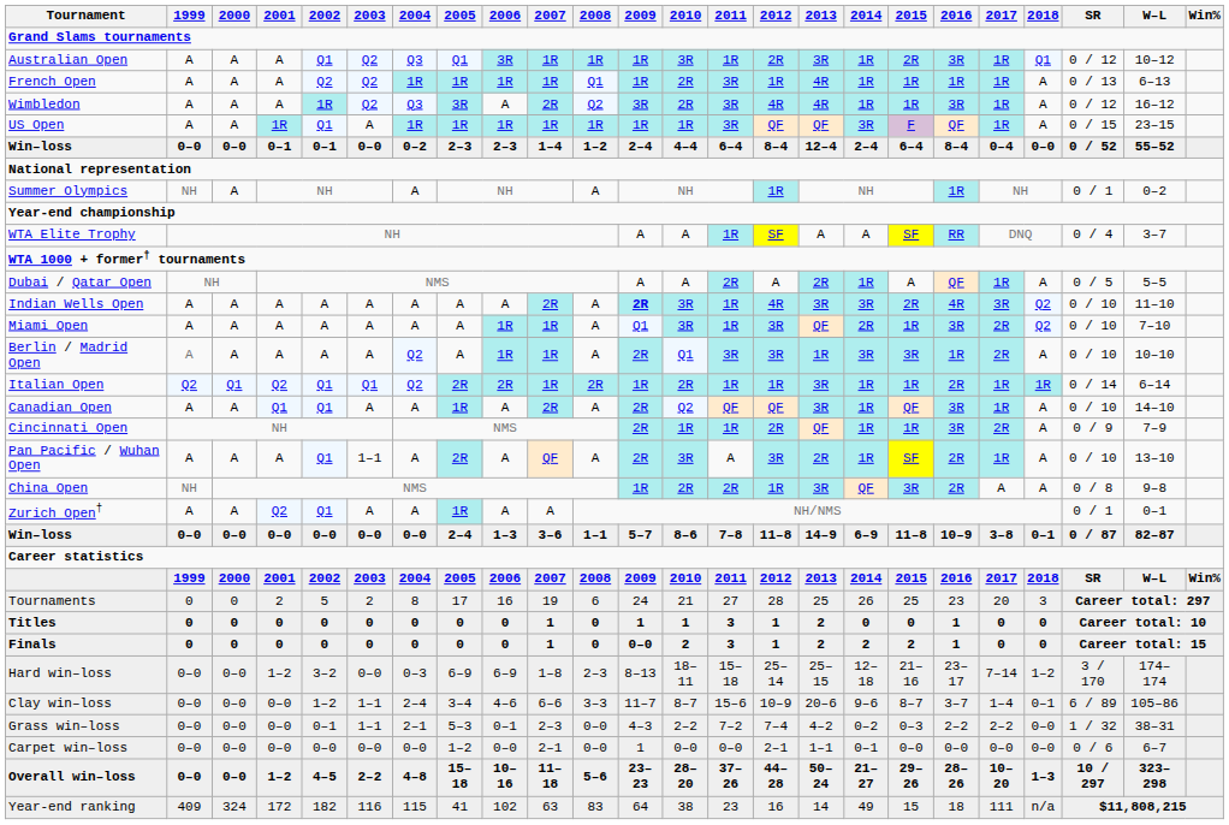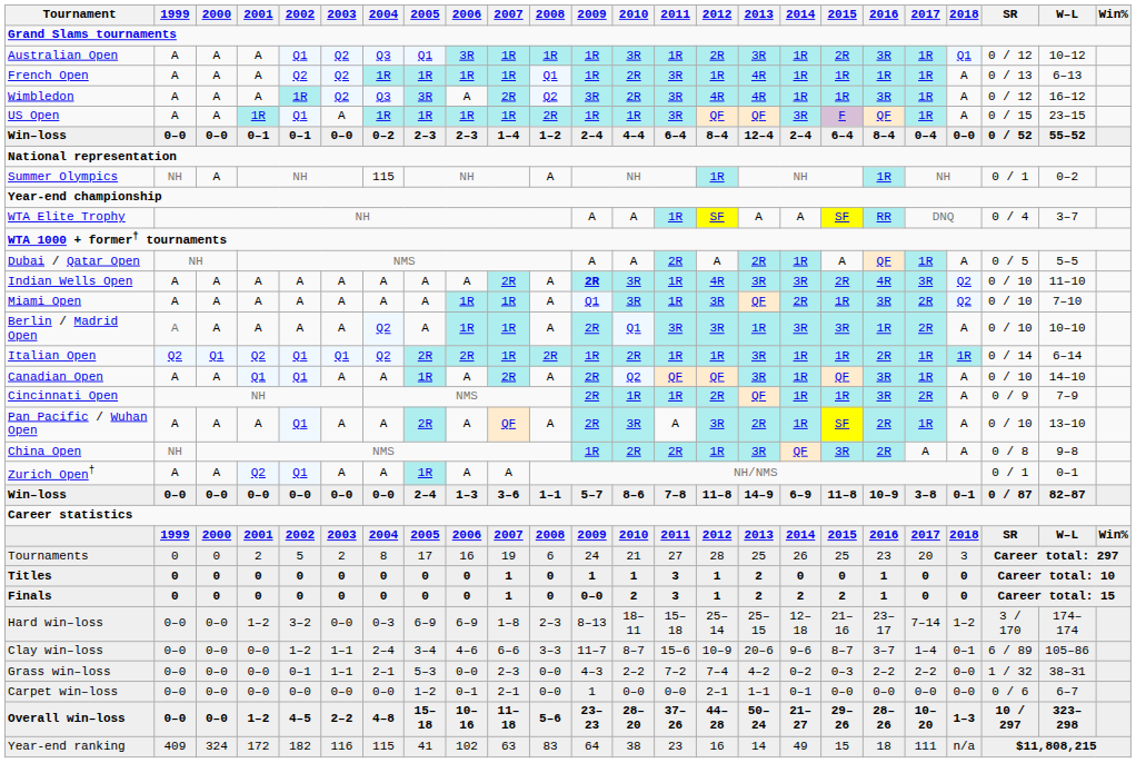 <table class="wikitable nowrap" style=text-align:center;font-size:92%>
 <tr>
 <th width=140>Tournament</th>
 <th width=35><a href='#'>1999</a></th>
 <th width=35><a href='#'>2000</a></th>
 <th width=35><a href='#'>2001</a></th>
 <th width=35><a href='#'>2002</a></th>
 <th width=35><a href='#'>2003</a></th>
 <th width=35><a href='#'>2004</a></th>
 <th width=35><a href='#'>2005</a></th>
 <th width=35><a href='#'>2006</a></th>
 <th width=35><a href='#'>2007</a></th>
 <th width=35><a href='#'>2008</a></th>
 <th width=35><a href='#'>2009</a></th>
 <th width=35><a href='#'>2010</a></th>
 <th width=35><a href='#'>2011</a></th>
 <th width=35><a href='#'>2012</a></th>
 <th width=35><a href='#'>2013</a></th>
 <th width=35><a href='#'>2014</a></th>
 <th width=35><a href='#'>2015</a></th>
 <th width=35><a href='#'>2016</a></th>
 <th width=35><a href='#'>2017</a></th>
 <th><a href='#'>2018</a></th>
 <th width="50">SR</th>
 <th width=50>W–L</th>
 <th>Win%</th>
 </tr>
 <tr>
 <td colspan="24" style="text-align:left;"><strong><a href='#'>Grand Slams tournaments</a></strong></td>
 </tr>
 <tr>
 <td align=left><a href='#'>Australian Open</a></td>
 <td>A</td>
 <td>A</td>
 <td>A</td>
 <td bgcolor=f0f8ff><a href='#'>Q1</a></td>
 <td bgcolor=f0f8ff><a href='#'>Q2</a></td>
 <td bgcolor=f0f8ff><a href='#'>Q3</a></td>
 <td bgcolor=f0f8ff><a href='#'>Q1</a></td>
 <td bgcolor=afeeee><a href='#'>3R</a></td>
 <td bgcolor=afeeee><a href='#'>1R</a></td>
 <td bgcolor=afeeee><a href='#'>1R</a></td>
 <td bgcolor=afeeee><a href='#'>1R</a></td>
 <td bgcolor=afeeee><a href='#'>3R</a></td>
 <td bgcolor=afeeee><a href='#'>1R</a></td>
 <td bgcolor=afeeee><a href='#'>2R</a></td>
 <td bgcolor=afeeee><a href='#'>3R</a></td>
 <td bgcolor=afeeee><a href='#'>1R</a></td>
 <td bgcolor=afeeee><a href='#'>2R</a></td>
 <td bgcolor=afeeee><a href='#'>3R</a></td>
 <td bgcolor=afeeee><a href='#'>1R</a></td>
 <td bgcolor=f0f8ff><a href='#'>Q1</a></td>
 <td>0 / 12</td>
 <td>10–12</td>
 <td></td>
 </tr>
 <tr>
 <td align=left><a href='#'>French Open</a></td>
 <td>A</td>
 <td>A</td>
 <td>A</td>
 <td bgcolor=f0f8ff><a href='#'>Q2</a></td>
 <td bgcolor=f0f8ff><a href='#'>Q2</a></td>
 <td bgcolor=afeeee><a href='#'>1R</a></td>
 <td bgcolor=afeeee><a href='#'>1R</a></td>
 <td bgcolor=afeeee><a href='#'>1R</a></td>
 <td bgcolor=afeeee><a href='#'>1R</a></td>
 <td bgcolor=f0f8ff><a href='#'>Q1</a></td>
 <td bgcolor=afeeee><a href='#'>1R</a></td>
 <td bgcolor=afeeee><a href='#'>2R</a></td>
 <td bgcolor=afeeee><a href='#'>3R</a></td>
 <td bgcolor=afeeee><a href='#'>1R</a></td>
 <td bgcolor=afeeee><a href='#'>4R</a></td>
 <td bgcolor=afeeee><a href='#'>1R</a></td>
 <td bgcolor=afeeee><a href='#'>1R</a></td>
 <td bgcolor=afeeee><a href='#'>1R</a></td>
 <td bgcolor=afeeee><a href='#'>1R</a></td>
 <td>A</td>
 <td>0 / 13</td>
 <td>6–13</td>
 <td></td>
 </tr>
 <tr>
 <td align=left><a href='#'>Wimbledon</a></td>
 <td>A</td>
 <td>A</td>
 <td>A</td>
 <td bgcolor=afeeee><a href='#'>1R</a></td>
 <td bgcolor=f0f8ff><a href='#'>Q2</a></td>
 <td bgcolor=f0f8ff><a href='#'>Q3</a></td>
 <td bgcolor=afeeee><a href='#'>3R</a></td>
 <td>A</td>
 <td bgcolor=afeeee><a href='#'>2R</a></td>
 <td bgcolor=f0f8ff><a href='#'>Q2</a></td>
 <td bgcolor=afeeee><a href='#'>3R</a></td>
 <td bgcolor=afeeee><a href='#'>2R</a></td>
 <td bgcolor=afeeee><a href='#'>3R</a></td>
 <td bgcolor=afeeee><a href='#'>4R</a></td>
 <td bgcolor=afeeee><a href='#'>4R</a></td>
 <td bgcolor=afeeee><a href='#'>1R</a></td>
 <td bgcolor=afeeee><a href='#'>1R</a></td>
 <td bgcolor=afeeee><a href='#'>3R</a></td>
 <td bgcolor=afeeee><a href='#'>1R</a></td>
 <td>A</td>
 <td>0 / 12</td>
 <td>16–12</td>
 <td></td>
 </tr>
 <tr>
 <td align=left><a href='#'>US Open</a></td>
 <td>A</td>
 <td>A</td>
 <td bgcolor=afeeee><a href='#'>1R</a></td>
 <td bgcolor=f0f8ff><a href='#'>Q1</a></td>
 <td>A</td>
 <td bgcolor=afeeee><a href='#'>1R</a></td>
 <td bgcolor=afeeee><a href='#'>1R</a></td>
 <td bgcolor=afeeee><a href='#'>1R</a></td>
 <td bgcolor=afeeee><a href='#'>1R</a></td>
-<td bgcolor=afeeee><a href='#'>1R</a></td>
+<td bgcolor=afeeee><a href='#'>2R</a></td>
 <td bgcolor=afeeee><a href='#'>1R</a></td>
 <td bgcolor=afeeee><a href='#'>1R</a></td>
 <td bgcolor=afeeee><a href='#'>3R</a></td>
 <td bgcolor=ffebcd><a href='#'>QF</a></td>
 <td bgcolor=ffebcd><a href='#'>QF</a></td>
 <td bgcolor=afeeee><a href='#'>3R</a></td>
 <td bgcolor=thistle><a href='#'>F</a></td>
 <td bgcolor=ffebcd><a href='#'>QF</a></td>
 <td bgcolor=afeeee><a href='#'>1R</a></td>
 <td>A</td>
 <td>0 / 15</td>
 <td>23–15</td>
 <td></td>
 </tr>
 <tr style=background:#efefef;font-weight:bold>
 <td style="text-align:left;">Win–loss</td>
 <td>0–0</td>
 <td>0–0</td>
 <td>0–1</td>
 <td>0–1</td>
 <td>0–0</td>
 <td>0–2</td>
 <td>2–3</td>
 <td>2–3</td>
 <td>1–4</td>
 <td>1–2</td>
 <td>2–4</td>
 <td>4–4</td>
 <td>6–4</td>
 <td>8–4</td>
 <td>12–4</td>
 <td>2–4</td>
 <td>6–4</td>
 <td>8–4</td>
 <td>0–4</td>
 <td>0–0</td>
 <td>0 / 52</td>
 <td>55–52</td>
 <td></td>
 </tr>
 <tr>
 <td colspan="24" align="left"><strong>National representation</strong></td>
 </tr>
 <tr>
 <td align=left><a href='#'>Summer Olympics</a></td>
 <td style=color:#767676>NH</td>
 <td>A</td>
 <td colspan=3 style=color:#767676>NH</td>
-<td>A</td>
+<td>115</td>
 <td colspan=3 style=color:#767676>NH</td>
 <td>A</td>
 <td colspan=3 style=color:#767676>NH</td>
 <td bgcolor=afeeee><a href='#'>1R</a></td>
 <td colspan=3 style=color:#767676>NH</td>
 <td bgcolor=afeeee><a href='#'>1R</a></td>
 <td colspan="2" style="color:#767676">NH</td>
 <td>0 / 1</td>
 <td>0–2</td>
 <td></td>
 </tr>
 <tr>
 <td colspan="24" align="left"><strong>Year-end championship</strong></td>
 </tr>
 <tr>
 <td align=left><a href='#'>WTA Elite Trophy</a></td>
 <td colspan=10 style=color:#767676>NH</td>
 <td>A</td>
 <td>A</td>
 <td bgcolor=afeeee><a href='#'>1R</a></td>
 <td bgcolor=yellow><a href='#'>SF</a></td>
 <td>A</td>
 <td>A</td>
 <td bgcolor=yellow><a href='#'>SF</a></td>
 <td bgcolor=afeeee><a href='#'>RR</a></td>
 <td colspan="2" style="color:#767676">DNQ</td>
 <td>0 / 4</td>
 <td>3–7</td>
 <td></td>
 </tr>
 <tr>
 <td colspan="24" style="text-align:left"><strong><a href='#'>WTA 1000</a> + former<sup>†</sup> tournaments</strong></td>
 </tr>
 <tr>
 <td align="left"><a href='#'>Dubai</a> / <a href='#'>Qatar Open</a></td>
 <td colspan="2" style="color:#767676">NH</td>
 <td colspan="8" style="color:#767676">NMS</td>
 <td>A</td>
 <td>A</td>
 <td bgcolor="afeeee"><a href='#'>2R</a></td>
 <td>A</td>
 <td bgcolor=afeeee><a href='#'>2R</a></td>
 <td bgcolor=afeeee><a href='#'>1R</a></td>
 <td>A</td>
 <td bgcolor=ffebcd><a href='#'>QF</a></td>
 <td bgcolor="afeeee"><a href='#'>1R</a></td>
 <td>A</td>
 <td>0 / 5</td>
 <td>5–5</td>
 <td></td>
 </tr>
 <tr>
 <td align="left"><a href='#'>Indian Wells Open</a></td>
 <td>A</td>
 <td>A</td>
 <td>A</td>
 <td>A</td>
 <td>A</td>
 <td>A</td>
 <td>A</td>
 <td>A</td>
 <td bgcolor="afeeee"><a href='#'>2R</a></td>
 <td>A</td>
 <td bgcolor="afeeee"><strong><a href='#'>2R</a></strong></td>
 <td bgcolor="afeeee"><a href='#'>3R</a></td>
 <td bgcolor="afeeee"><a href='#'>1R</a></td>
 <td bgcolor="afeeee"><a href='#'>4R</a></td>
 <td bgcolor="afeeee"><a href='#'>3R</a></td>
 <td bgcolor="afeeee"><a href='#'>3R</a></td>
 <td bgcolor="afeeee"><a href='#'>2R</a></td>
 <td bgcolor="afeeee"><a href='#'>4R</a></td>
 <td bgcolor="afeeee"><a href='#'>3R</a></td>
 <td bgcolor=f0f8ff><a href='#'>Q2</a></td>
 <td>0 / 10</td>
 <td>11–10</td>
 <td></td>
 </tr>
 <tr>
 <td align="left"><a href='#'>Miami Open</a></td>
 <td>A</td>
 <td>A</td>
 <td>A</td>
 <td>A</td>
 <td>A</td>
 <td>A</td>
 <td>A</td>
 <td bgcolor="afeeee"><a href='#'>1R</a></td>
 <td bgcolor="afeeee"><a href='#'>1R</a></td>
 <td>A</td>
 <td bgcolor=f0f8ff><a href='#'>Q1</a></td>
 <td bgcolor="afeeee"><a href='#'>3R</a></td>
 <td bgcolor="afeeee"><a href='#'>1R</a></td>
 <td bgcolor="afeeee"><a href='#'>3R</a></td>
 <td bgcolor="ffebcd"><a href='#'>QF</a></td>
 <td bgcolor="afeeee"><a href='#'>2R</a></td>
 <td bgcolor="afeeee"><a href='#'>1R</a></td>
 <td bgcolor="afeeee"><a href='#'>3R</a></td>
 <td bgcolor="afeeee"><a href='#'>2R</a></td>
 <td bgcolor=f0f8ff><a href='#'>Q2</a></td>
 <td>0 / 10</td>
 <td>7–10</td>
 <td></td>
 </tr>
 <tr>
 <td align="left"><a href='#'>Berlin</a> / <a href='#'>Madrid Open</a></td>
 <td style="color:#767676">A</td>
 <td>A</td>
 <td>A</td>
 <td>A</td>
 <td>A</td>
 <td bgcolor=f0f8ff><a href='#'>Q2</a></td>
 <td>A</td>
 <td bgcolor="afeeee"><a href='#'>1R</a></td>
 <td bgcolor="afeeee"><a href='#'>1R</a></td>
 <td>A</td>
 <td bgcolor="afeeee"><a href='#'>2R</a></td>
 <td bgcolor=f0f8ff><a href='#'>Q1</a></td>
 <td bgcolor="afeeee"><a href='#'>3R</a></td>
 <td bgcolor="afeeee"><a href='#'>3R</a></td>
 <td bgcolor="afeeee"><a href='#'>1R</a></td>
 <td bgcolor="afeeee"><a href='#'>3R</a></td>
 <td bgcolor="afeeee"><a href='#'>3R</a></td>
 <td bgcolor="afeeee"><a href='#'>1R</a></td>
 <td bgcolor="afeeee"><a href='#'>2R</a></td>
 <td>A</td>
 <td>0 / 10</td>
 <td>10–10</td>
 <td></td>
 </tr>
 <tr>
 <td align="left"><a href='#'>Italian Open</a></td>
 <td bgcolor=f0f8ff><a href='#'>Q2</a></td>
 <td bgcolor=f0f8ff><a href='#'>Q1</a></td>
 <td bgcolor=f0f8ff><a href='#'>Q2</a></td>
 <td bgcolor=f0f8ff><a href='#'>Q1</a></td>
 <td bgcolor=f0f8ff><a href='#'>Q1</a></td>
 <td bgcolor=f0f8ff><a href='#'>Q2</a></td>
 <td bgcolor="afeeee"><a href='#'>2R</a></td>
 <td bgcolor="afeeee"><a href='#'>2R</a></td>
 <td bgcolor="afeeee"><a href='#'>1R</a></td>
 <td bgcolor="afeeee"><a href='#'>2R</a></td>
 <td bgcolor="afeeee"><a href='#'>1R</a></td>
 <td bgcolor="afeeee"><a href='#'>2R</a></td>
 <td bgcolor="afeeee"><a href='#'>1R</a></td>
 <td bgcolor="afeeee"><a href='#'>1R</a></td>
 <td bgcolor="afeeee"><a href='#'>3R</a></td>
 <td bgcolor="afeeee"><a href='#'>1R</a></td>
 <td bgcolor="afeeee"><a href='#'>1R</a></td>
 <td bgcolor="afeeee"><a href='#'>2R</a></td>
 <td bgcolor="afeeee"><a href='#'>1R</a></td>
 <td bgcolor=afeeee><a href='#'>1R</a></td>
 <td>0 / 14</td>
 <td>6–14</td>
 <td></td>
 </tr>
 <tr>
 <td align="left"><a href='#'>Canadian Open</a></td>
 <td>A</td>
 <td>A</td>
 <td bgcolor=f0f8ff><a href='#'>Q1</a></td>
 <td bgcolor=f0f8ff><a href='#'>Q1</a></td>
 <td>A</td>
 <td>A</td>
 <td bgcolor="afeeee"><a href='#'>1R</a></td>
 <td>A</td>
 <td bgcolor="afeeee"><a href='#'>2R</a></td>
 <td>A</td>
 <td bgcolor="afeeee"><a href='#'>2R</a></td>
 <td bgcolor=f0f8ff><a href='#'>Q2</a></td>
 <td bgcolor="ffebcd"><a href='#'>QF</a></td>
 <td bgcolor="ffebcd"><a href='#'>QF</a></td>
 <td bgcolor="afeeee"><a href='#'>3R</a></td>
 <td bgcolor="afeeee"><a href='#'>1R</a></td>
 <td bgcolor="ffebcd"><a href='#'>QF</a></td>
 <td bgcolor="afeeee"><a href='#'>3R</a></td>
 <td bgcolor="afeeee"><a href='#'>1R</a></td>
 <td>A</td>
 <td>0 / 10</td>
 <td>14–10</td>
 <td></td>
 </tr>
 <tr>
 <td align="left"><a href='#'>Cincinnati Open</a></td>
 <td colspan="5" style="color:#767676">NH</td>
 <td colspan="5" style="color:#767676">NMS</td>
 <td bgcolor="afeeee"><a href='#'>2R</a></td>
 <td bgcolor="afeeee"><a href='#'>1R</a></td>
 <td bgcolor="afeeee"><a href='#'>1R</a></td>
 <td bgcolor="afeeee"><a href='#'>2R</a></td>
 <td bgcolor="ffebcd"><a href='#'>QF</a></td>
 <td bgcolor="afeeee"><a href='#'>1R</a></td>
 <td bgcolor="afeeee"><a href='#'>1R</a></td>
 <td bgcolor="afeeee"><a href='#'>3R</a></td>
 <td bgcolor="afeeee"><a href='#'>2R</a></td>
 <td>A</td>
 <td>0 / 9</td>
 <td>7–9</td>
 <td></td>
 </tr>
 <tr>
 <td align="left"><a href='#'>Pan Pacific</a> / <a href='#'>Wuhan Open</a></td>
 <td>A</td>
 <td>A</td>
 <td>A</td>
 <td bgcolor=f0f8ff><a href='#'>Q1</a></td>
-<td>1–1</td>
+<td>A</td>
 <td>A</td>
 <td bgcolor="afeeee"><a href='#'>2R</a></td>
 <td>A</td>
 <td bgcolor="ffebcd"><a href='#'>QF</a></td>
 <td>A</td>
 <td bgcolor="afeeee"><a href='#'>2R</a></td>
 <td bgcolor="afeeee"><a href='#'>3R</a></td>
 <td>A</td>
 <td bgcolor="afeeee"><a href='#'>3R</a></td>
 <td bgcolor="afeeee"><a href='#'>2R</a></td>
 <td bgcolor="afeeee"><a href='#'>1R</a></td>
 <td bgcolor="yellow"><a href='#'>SF</a></td>
 <td bgcolor="afeeee"><a href='#'>2R</a></td>
 <td bgcolor=afeeee><a href='#'>1R</a></td>
 <td>A</td>
 <td>0 / 10</td>
 <td>13–10</td>
 <td></td>
 </tr>
 <tr>
 <td align="left"><a href='#'>China Open</a></td>
 <td style="color:#767676">NH</td>
 <td colspan="9" style="color:#767676">NMS</td>
 <td bgcolor="afeeee"><a href='#'>1R</a></td>
 <td bgcolor="afeeee"><a href='#'>2R</a></td>
 <td bgcolor="afeeee"><a href='#'>2R</a></td>
 <td bgcolor="afeeee"><a href='#'>1R</a></td>
 <td bgcolor="afeeee"><a href='#'>3R</a></td>
 <td bgcolor="ffebcd"><a href='#'>QF</a></td>
 <td bgcolor="afeeee"><a href='#'>3R</a></td>
 <td bgcolor="afeeee"><a href='#'>2R</a></td>
 <td>A</td>
 <td>A</td>
 <td>0 / 8</td>
 <td>9–8</td>
 <td></td>
 </tr>
 <tr>
 <td align=left><a href='#'>Zurich Open</a><sup>†</sup></td>
 <td>A</td>
 <td>A</td>
 <td bgcolor=f0f8ff><a href='#'>Q2</a></td>
 <td bgcolor=f0f8ff><a href='#'>Q1</a></td>
 <td>A</td>
 <td>A</td>
 <td bgcolor=afeeee><a href='#'>1R</a></td>
 <td>A</td>
 <td>A</td>
 <td colspan="11" style=color:#767676>NH/NMS</td>
 <td>0 / 1</td>
 <td>0–1</td>
 <td></td>
 </tr>
 <tr style=background:#efefef;font-weight:bold>
 <td align=left>Win–loss</td>
 <td>0–0</td>
 <td>0–0</td>
 <td>0–0</td>
 <td>0–0</td>
 <td>0–0</td>
 <td>0–0</td>
 <td>2–4</td>
 <td>1–3</td>
 <td>3–6</td>
 <td>1–1</td>
 <td>5–7</td>
 <td>8–6</td>
 <td>7–8</td>
 <td>11–8</td>
 <td>14–9</td>
 <td>6–9</td>
 <td>11–8</td>
 <td>10–9</td>
 <td>3–8</td>
 <td>0–1</td>
 <td>0 / 87</td>
 <td>82–87</td>
 <td></td>
 </tr>
 <tr>
 <td colspan="24" align="left"><strong>Career statistics</strong></td>
 </tr>
 <tr style="background:#efefef;font-weight:bold">
 <td></td>
 <td><a href='#'>1999</a></td>
 <td><a href='#'>2000</a></td>
 <td><a href='#'>2001</a></td>
 <td><a href='#'>2002</a></td>
 <td><a href='#'>2003</a></td>
 <td><a href='#'>2004</a></td>
 <td><a href='#'>2005</a></td>
 <td><a href='#'>2006</a></td>
 <td><a href='#'>2007</a></td>
 <td><a href='#'>2008</a></td>
 <td><a href='#'>2009</a></td>
 <td><a href='#'>2010</a></td>
 <td><a href='#'>2011</a></td>
 <td><a href='#'>2012</a></td>
 <td><a href='#'>2013</a></td>
 <td><a href='#'>2014</a></td>
 <td><a href='#'>2015</a></td>
 <td><a href='#'>2016</a></td>
 <td><a href='#'>2017</a></td>
 <td><a href='#'>2018</a></td>
 <td>SR</td>
 <td>W–L</td>
 <td>Win%</td>
 </tr>
 <tr bgcolor="efefef">
 <td style="text-align:left">Tournaments</td>
 <td>0</td>
 <td>0</td>
 <td>2</td>
 <td>5</td>
 <td>2</td>
 <td>8</td>
 <td>17</td>
 <td>16</td>
 <td>19</td>
 <td>6</td>
 <td>24</td>
 <td>21</td>
 <td>27</td>
 <td>28</td>
 <td>25</td>
 <td>26</td>
 <td>25</td>
 <td>23</td>
 <td>20</td>
 <td>3</td>
 <td colspan="3"><strong>Career total: 297</strong></td>
 </tr>
 <tr style="background:#efefef;font-weight:bold">
 <td style="text-align:left"><strong>Titles</strong></td>
 <td>0</td>
 <td>0</td>
 <td>0</td>
 <td>0</td>
 <td>0</td>
 <td>0</td>
 <td>0</td>
 <td>0</td>
 <td>1</td>
 <td>0</td>
 <td>1</td>
 <td>1</td>
 <td>3</td>
 <td>1</td>
 <td>2</td>
 <td>0</td>
 <td>0</td>
 <td>1</td>
 <td>0</td>
 <td>0</td>
 <td colspan="3">Career total: 10</td>
 </tr>
 <tr style="background:#efefef;font-weight:bold">
 <td style="text-align:left">Finals</td>
 <td>0</td>
 <td>0</td>
 <td>0</td>
 <td>0</td>
 <td>0</td>
 <td>0</td>
 <td>0</td>
 <td>0</td>
 <td>1</td>
 <td>0</td>
 <td>0–0</td>
 <td>2</td>
 <td>3</td>
 <td>1</td>
 <td>2</td>
 <td>2</td>
 <td>2</td>
 <td>1</td>
 <td>0</td>
 <td>0</td>
 <td colspan="3">Career total: 15</td>
 </tr>
 <tr bgcolor=efefef>
 <td align=left>Hard win–loss</td>
 <td>0–0</td>
 <td>0–0</td>
 <td>1–2</td>
 <td>3–2</td>
 <td>0–0</td>
 <td>0–3</td>
 <td>6–9</td>
 <td>6–9</td>
 <td>1–8</td>
 <td>2–3</td>
 <td>8–13</td>
 <td>18–11</td>
 <td>15–18</td>
 <td>25–14</td>
 <td>25–15</td>
 <td>12–18</td>
 <td>21–16</td>
 <td>23–17</td>
 <td>7–14</td>
 <td>1–2</td>
 <td>3 / 170</td>
 <td>174–174</td>
 <td></td>
 </tr>
 <tr bgcolor=efefef>
 <td align=left>Clay win–loss</td>
 <td>0–0</td>
 <td>0–0</td>
 <td>0–0</td>
 <td>1–2</td>
 <td>1–1</td>
 <td>2–4</td>
 <td>3–4</td>
 <td>4–6</td>
 <td>6–6</td>
 <td>3–3</td>
 <td>11–7</td>
 <td>8–7</td>
 <td>15–6</td>
 <td>10–9</td>
 <td>20–6</td>
 <td>9–6</td>
 <td>8–7</td>
 <td>3–7</td>
 <td>1–4</td>
 <td>0–1</td>
 <td>6 / 89</td>
 <td>105–86</td>
 <td></td>
 </tr>
 <tr bgcolor=efefef>
 <td align=left>Grass win–loss</td>
 <td>0–0</td>
 <td>0–0</td>
 <td>0–0</td>
 <td>0–1</td>
 <td>1–1</td>
 <td>2–1</td>
 <td>5–3</td>
-<td>0–1</td>
+<td>0–0</td>
 <td>2–3</td>
 <td>0–0</td>
 <td>4–3</td>
 <td>2–2</td>
 <td>7–2</td>
 <td>7–4</td>
 <td>4–2</td>
 <td>0–2</td>
 <td>0–3</td>
 <td>2–2</td>
 <td>2–2</td>
 <td>0–0</td>
 <td>1 / 32</td>
 <td>38–31</td>
 <td></td>
 </tr>
 <tr bgcolor=efefef>
 <td align=left>Carpet win–loss</td>
 <td>0–0</td>
 <td>0–0</td>
 <td>0–0</td>
 <td>0–0</td>
 <td>0–0</td>
 <td>0–0</td>
 <td>1–2</td>
-<td>0–0</td>
+<td>0–1</td>
 <td>2–1</td>
 <td>0–0</td>
 <td>1</td>
 <td>0–0</td>
 <td>0–0</td>
 <td>2–1</td>
 <td>1–1</td>
 <td>0–1</td>
 <td>0–0</td>
 <td>0–0</td>
 <td>0–0</td>
 <td>0–0</td>
 <td>0 / 6</td>
 <td>6–7</td>
 <td></td>
 </tr>
 <tr style="background:#efefef;font-weight:bold">
 <td style="text-align:left"><strong>Overall win–loss</strong></td>
 <td>0–0</td>
 <td>0–0</td>
 <td>1–2</td>
 <td>4–5</td>
 <td>2–2</td>
 <td>4–8</td>
 <td>15–18</td>
 <td>10–16</td>
 <td>11–18</td>
 <td>5–6</td>
 <td>23–23</td>
 <td>28–20</td>
 <td>37–26</td>
 <td>44–28</td>
 <td>50–24</td>
 <td>21–27</td>
 <td>29–26</td>
 <td>28–26</td>
 <td>10–20</td>
 <td>1–3</td>
 <td>10 / 297</td>
 <td>323–298</td>
 <td></td>
 </tr>
 <tr bgcolor="efefef">
 <td align="left">Year-end ranking</td>
 <td>409</td>
 <td>324</td>
 <td>172</td>
 <td>182</td>
 <td>116</td>
 <td>115</td>
 <td>41</td>
 <td>102</td>
 <td>63</td>
 <td>83</td>
 <td>64</td>
 <td>38</td>
 <td>23</td>
 <td>16</td>
 <td>14</td>
 <td>49</td>
 <td>15</td>
 <td>18</td>
 <td>111</td>
 <td>n/a</td>
 <td colspan="3"><strong>$11,808,215</strong></td>
 </tr>
 </table>
